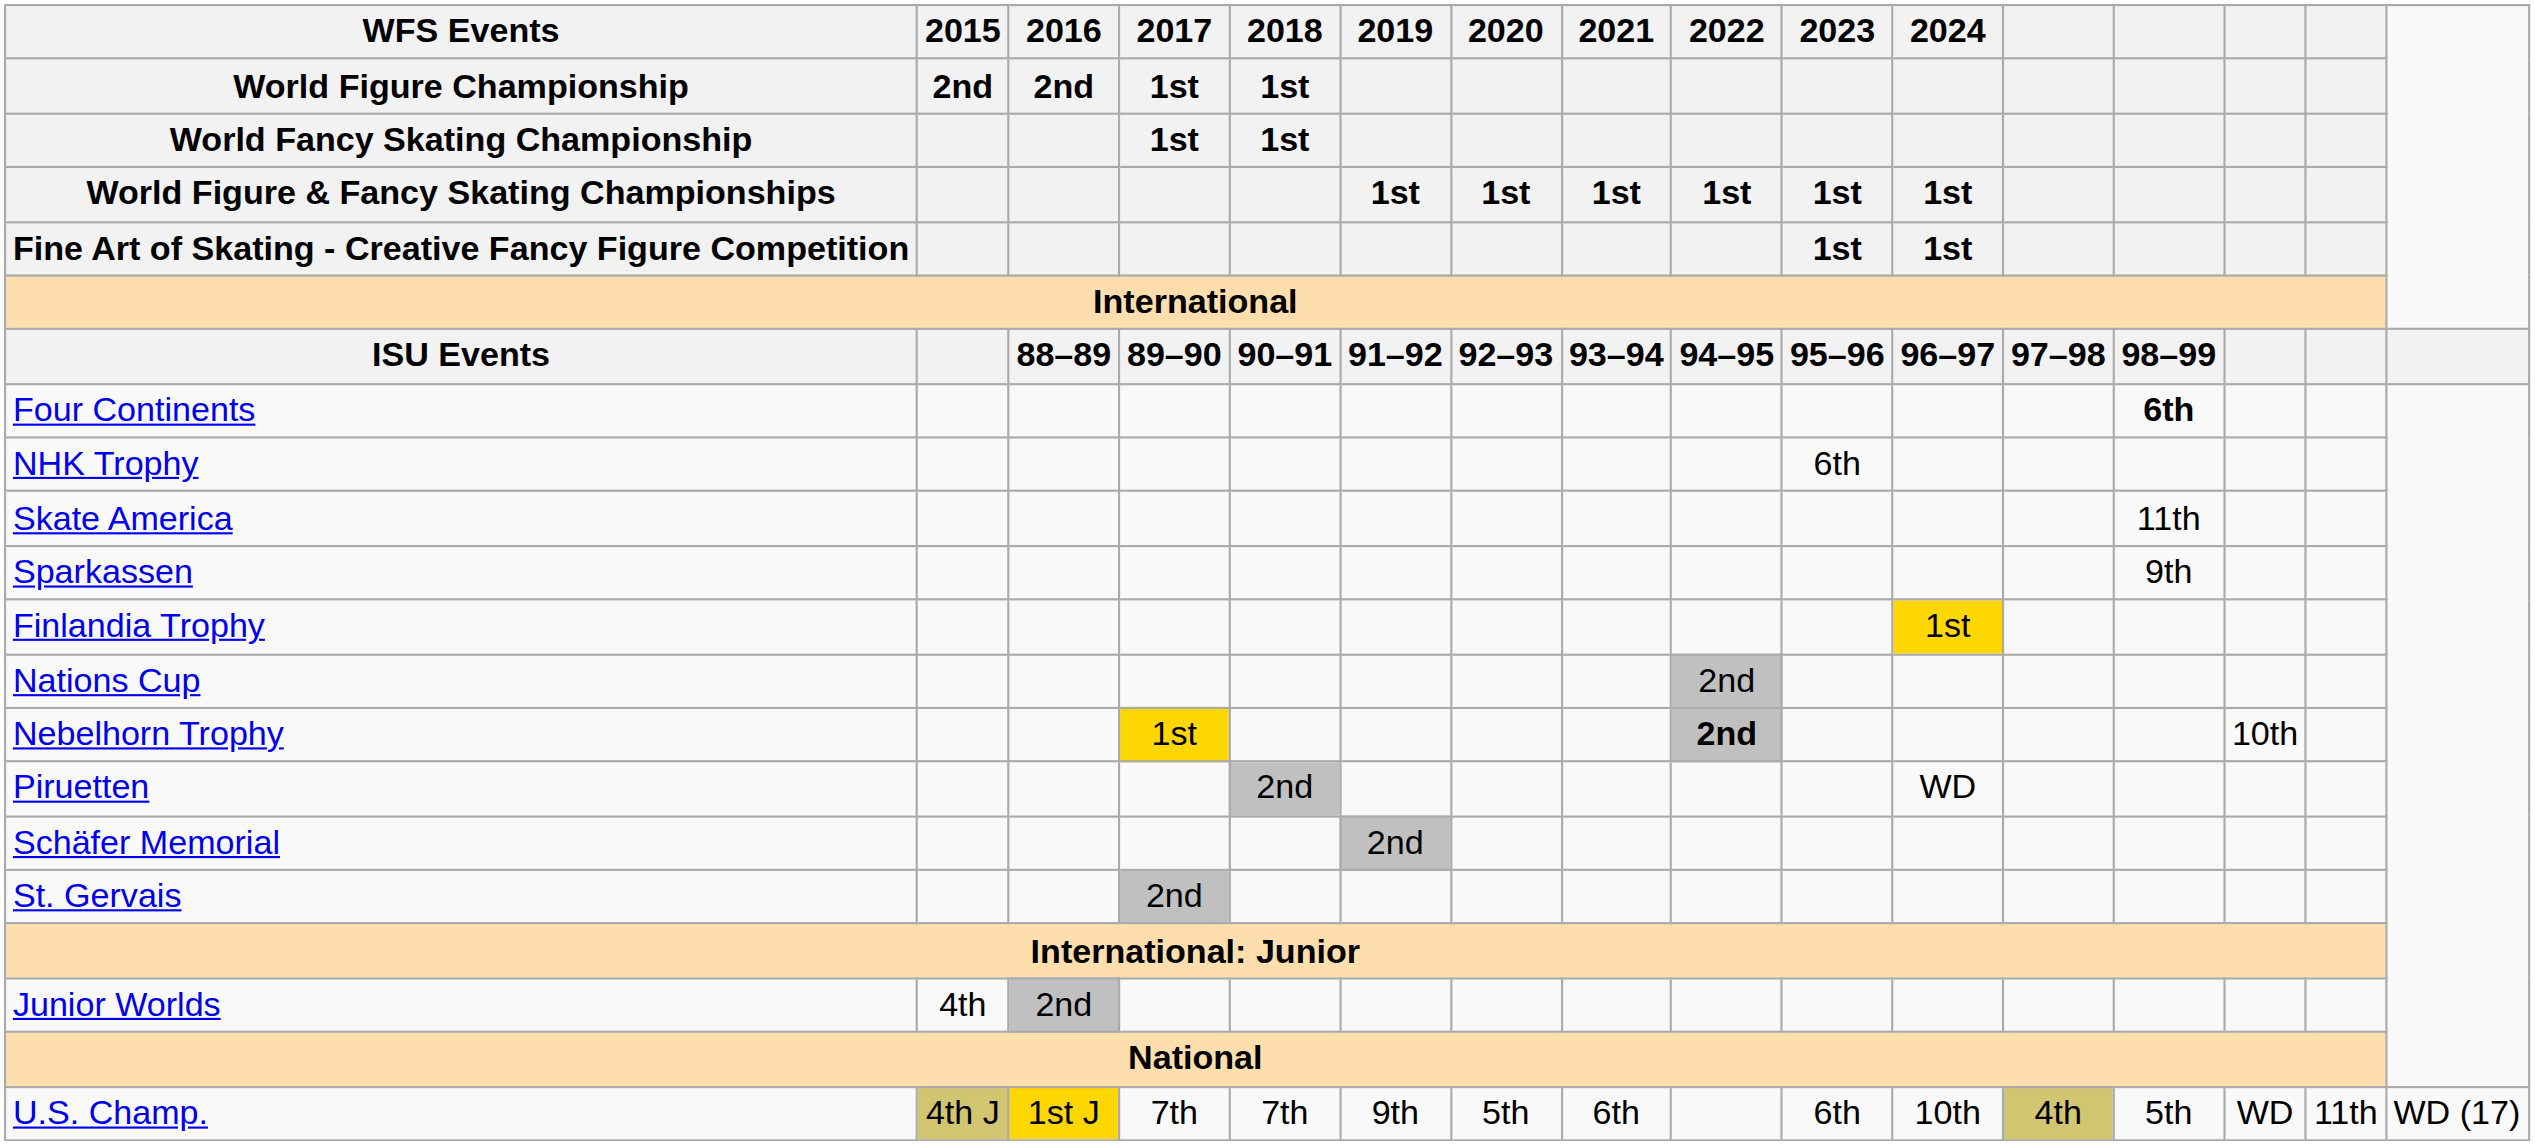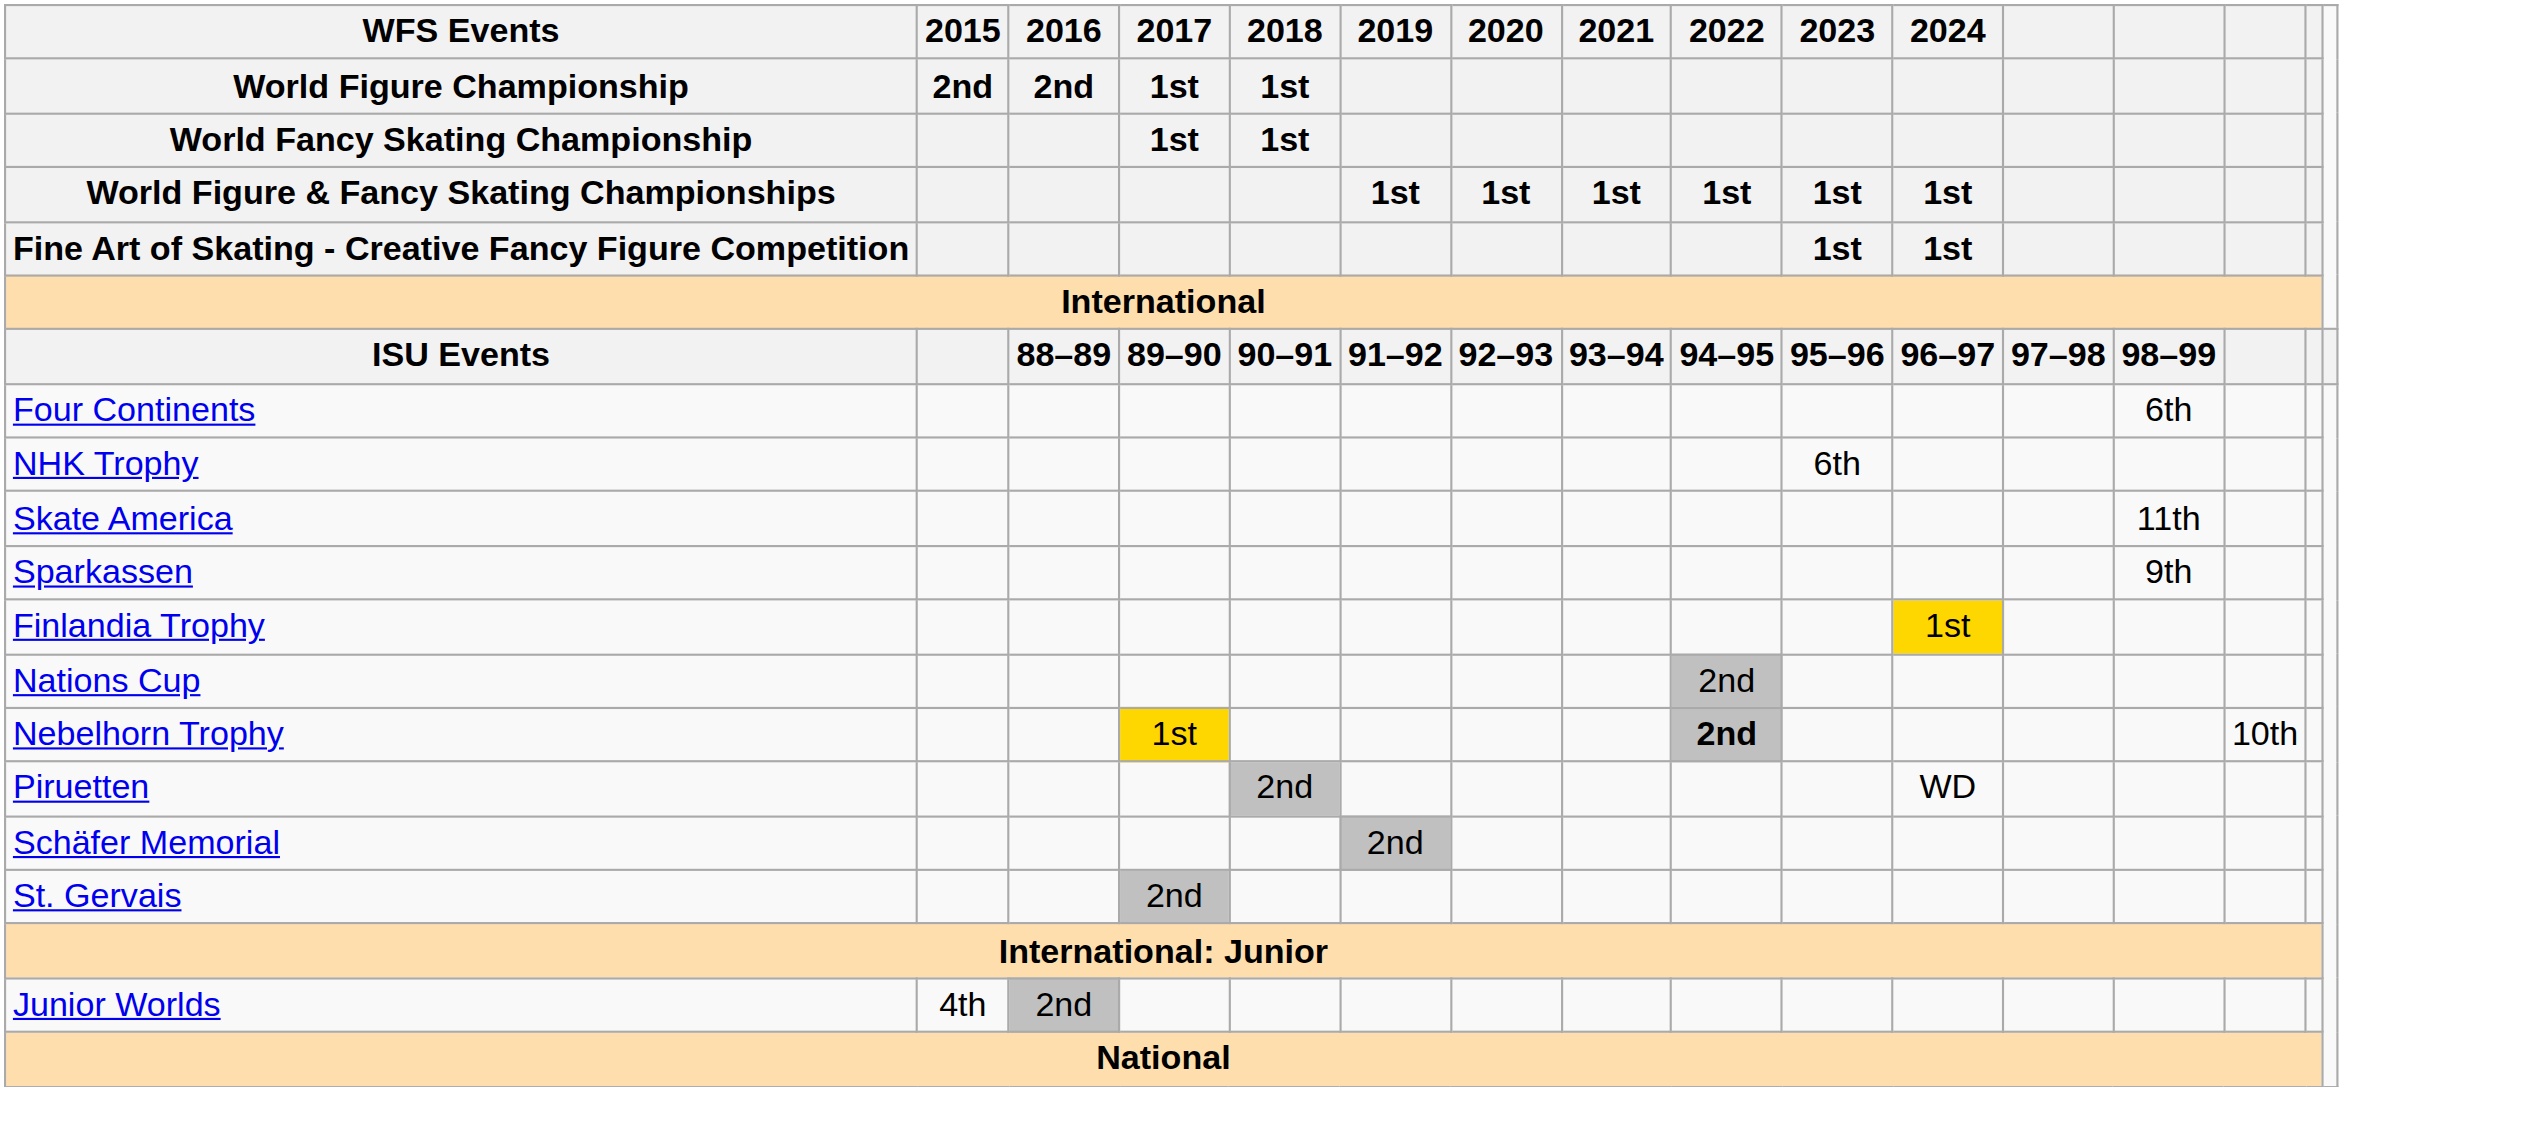 <table class="wikitable" style="text-align:center">
 <tr>
 <th>WFS Events</th>
 <th>2015</th>
 <th>2016</th>
 <th>2017</th>
 <th>2018</th>
 <th>2019</th>
 <th>2020</th>
 <th>2021</th>
 <th>2022</th>
 <th>2023</th>
 <th>2024</th>
 <th></th>
 <th></th>
 <th></th>
 <th></th>
 </tr>
 <tr>
 <th>World Figure Championship</th>
 <th>2nd</th>
 <th>2nd</th>
 <th>1st</th>
 <th>1st</th>
 <th></th>
 <th></th>
 <th></th>
 <th></th>
 <th></th>
 <th></th>
 <th></th>
 <th></th>
 <th></th>
 <th></th>
 </tr>
 <tr>
 <th>World Fancy Skating Championship</th>
 <th></th>
 <th></th>
 <th>1st</th>
 <th>1st</th>
 <th></th>
 <th></th>
 <th></th>
 <th></th>
 <th></th>
 <th></th>
 <th></th>
 <th></th>
 <th></th>
 <th></th>
 </tr>
 <tr>
 <th>World Figure & Fancy Skating Championships</th>
 <th></th>
 <th></th>
 <th></th>
 <th></th>
 <th>1st</th>
 <th>1st</th>
 <th>1st</th>
 <th>1st</th>
 <th>1st</th>
 <th>1st</th>
 <th></th>
 <th></th>
 <th></th>
 <th></th>
 </tr>
 <tr>
 <th>Fine Art of Skating - Creative Fancy Figure Competition</th>
 <th></th>
 <th></th>
 <th></th>
 <th></th>
 <th></th>
 <th></th>
 <th></th>
 <th></th>
 <th>1st</th>
 <th>1st</th>
 <th></th>
 <th></th>
 <th></th>
 <th></th>
 </tr>
 <tr>
 <th colspan="15" style="background-color: #ffdead; " align="center">International</th>
 </tr>
 <tr>
 <th>ISU Events</th>
 <th></th>
 <th>88–89</th>
 <th>89–90</th>
 <th>90–91</th>
 <th>91–92</th>
 <th>92–93</th>
 <th>93–94</th>
 <th>94–95</th>
 <th>95–96</th>
 <th>96–97</th>
 <th>97–98</th>
 <th>98–99</th>
 <th></th>
 <th></th>
 <th></th>
 </tr>
 <tr>
 <td align="left"><a href='#'>Four Continents</a></td>
 <td></td>
 <td></td>
 <td></td>
 <td></td>
 <td></td>
 <td></td>
 <td></td>
 <td></td>
 <td></td>
 <td></td>
 <td></td>
-<td><strong>6th</strong></td>
+<td>6th</td>
 <td></td>
 <td></td>
 </tr>
 <tr>
 <td align="left"> <a href='#'>NHK Trophy</a></td>
 <td></td>
 <td></td>
 <td></td>
 <td></td>
 <td></td>
 <td></td>
 <td></td>
 <td></td>
 <td>6th</td>
 <td></td>
 <td></td>
 <td></td>
 <td></td>
 <td></td>
 </tr>
 <tr>
 <td align="left"> <a href='#'>Skate America</a></td>
 <td></td>
 <td></td>
 <td></td>
 <td></td>
 <td></td>
 <td></td>
 <td></td>
 <td></td>
 <td></td>
 <td></td>
 <td></td>
 <td>11th</td>
 <td></td>
 <td></td>
 </tr>
 <tr>
 <td align="left"> <a href='#'>Sparkassen</a></td>
 <td></td>
 <td></td>
 <td></td>
 <td></td>
 <td></td>
 <td></td>
 <td></td>
 <td></td>
 <td></td>
 <td></td>
 <td></td>
 <td>9th</td>
 <td></td>
 <td></td>
 </tr>
 <tr>
 <td align="left"><a href='#'>Finlandia Trophy</a></td>
 <td></td>
 <td></td>
 <td></td>
 <td></td>
 <td></td>
 <td></td>
 <td></td>
 <td></td>
 <td></td>
 <td bgcolor="gold">1st</td>
 <td></td>
 <td></td>
 <td></td>
 <td></td>
 </tr>
 <tr>
 <td align="left"><a href='#'>Nations Cup</a></td>
 <td></td>
 <td></td>
 <td></td>
 <td></td>
 <td></td>
 <td></td>
 <td></td>
 <td bgcolor="silver">2nd</td>
 <td></td>
 <td></td>
 <td></td>
 <td></td>
 <td></td>
 <td></td>
 </tr>
 <tr>
 <td align="left"><a href='#'>Nebelhorn Trophy</a></td>
 <td></td>
 <td></td>
 <td bgcolor="gold">1st</td>
 <td></td>
 <td></td>
 <td></td>
 <td></td>
 <td bgcolor="silver"><strong>2nd</strong></td>
 <td></td>
 <td></td>
 <td></td>
 <td></td>
 <td>10th</td>
 <td></td>
 </tr>
 <tr>
 <td align="left"><a href='#'>Piruetten</a></td>
 <td></td>
 <td></td>
 <td></td>
 <td bgcolor="silver">2nd</td>
 <td></td>
 <td></td>
 <td></td>
 <td></td>
 <td></td>
 <td>WD</td>
 <td></td>
 <td></td>
 <td></td>
 <td></td>
 </tr>
 <tr>
 <td align="left"><a href='#'>Schäfer Memorial</a></td>
 <td></td>
 <td></td>
 <td></td>
 <td></td>
 <td bgcolor="silver">2nd</td>
 <td></td>
 <td></td>
 <td></td>
 <td></td>
 <td></td>
 <td></td>
 <td></td>
 <td></td>
 <td></td>
 </tr>
 <tr>
 <td align="left"><a href='#'>St. Gervais</a></td>
 <td></td>
 <td></td>
 <td bgcolor="silver">2nd</td>
 <td></td>
 <td></td>
 <td></td>
 <td></td>
 <td></td>
 <td></td>
 <td></td>
 <td></td>
 <td></td>
 <td></td>
 <td></td>
 </tr>
 <tr>
 <th colspan="15" style="background-color: #ffdead; " align="center">International: Junior</th>
 </tr>
 <tr>
 <td align="left"><a href='#'>Junior Worlds</a></td>
 <td>4th</td>
 <td bgcolor="silver">2nd</td>
 <td></td>
 <td></td>
 <td></td>
 <td></td>
 <td></td>
 <td></td>
 <td></td>
 <td></td>
 <td></td>
 <td></td>
 <td></td>
 <td></td>
 </tr>
 <tr>
 <th colspan="15" style="background-color: #ffdead; " align="center">National</th>
 </tr>
-<tr>
-<td align="left"><a href='#'>U.S. Champ.</a></td>
-<td bgcolor="d1c571">4th J</td>
-<td bgcolor="gold">1st J</td>
-<td>7th</td>
-<td>7th</td>
-<td>9th</td>
-<td>5th</td>
-<td>6th</td>
-<td></td>
-<td>6th</td>
-<td>10th</td>
-<td bgcolor="d1c571">4th</td>
-<td>5th</td>
-<td>WD</td>
-<td>11th</td>
-<td>WD (17)</td>
-</tr>
 </table>
